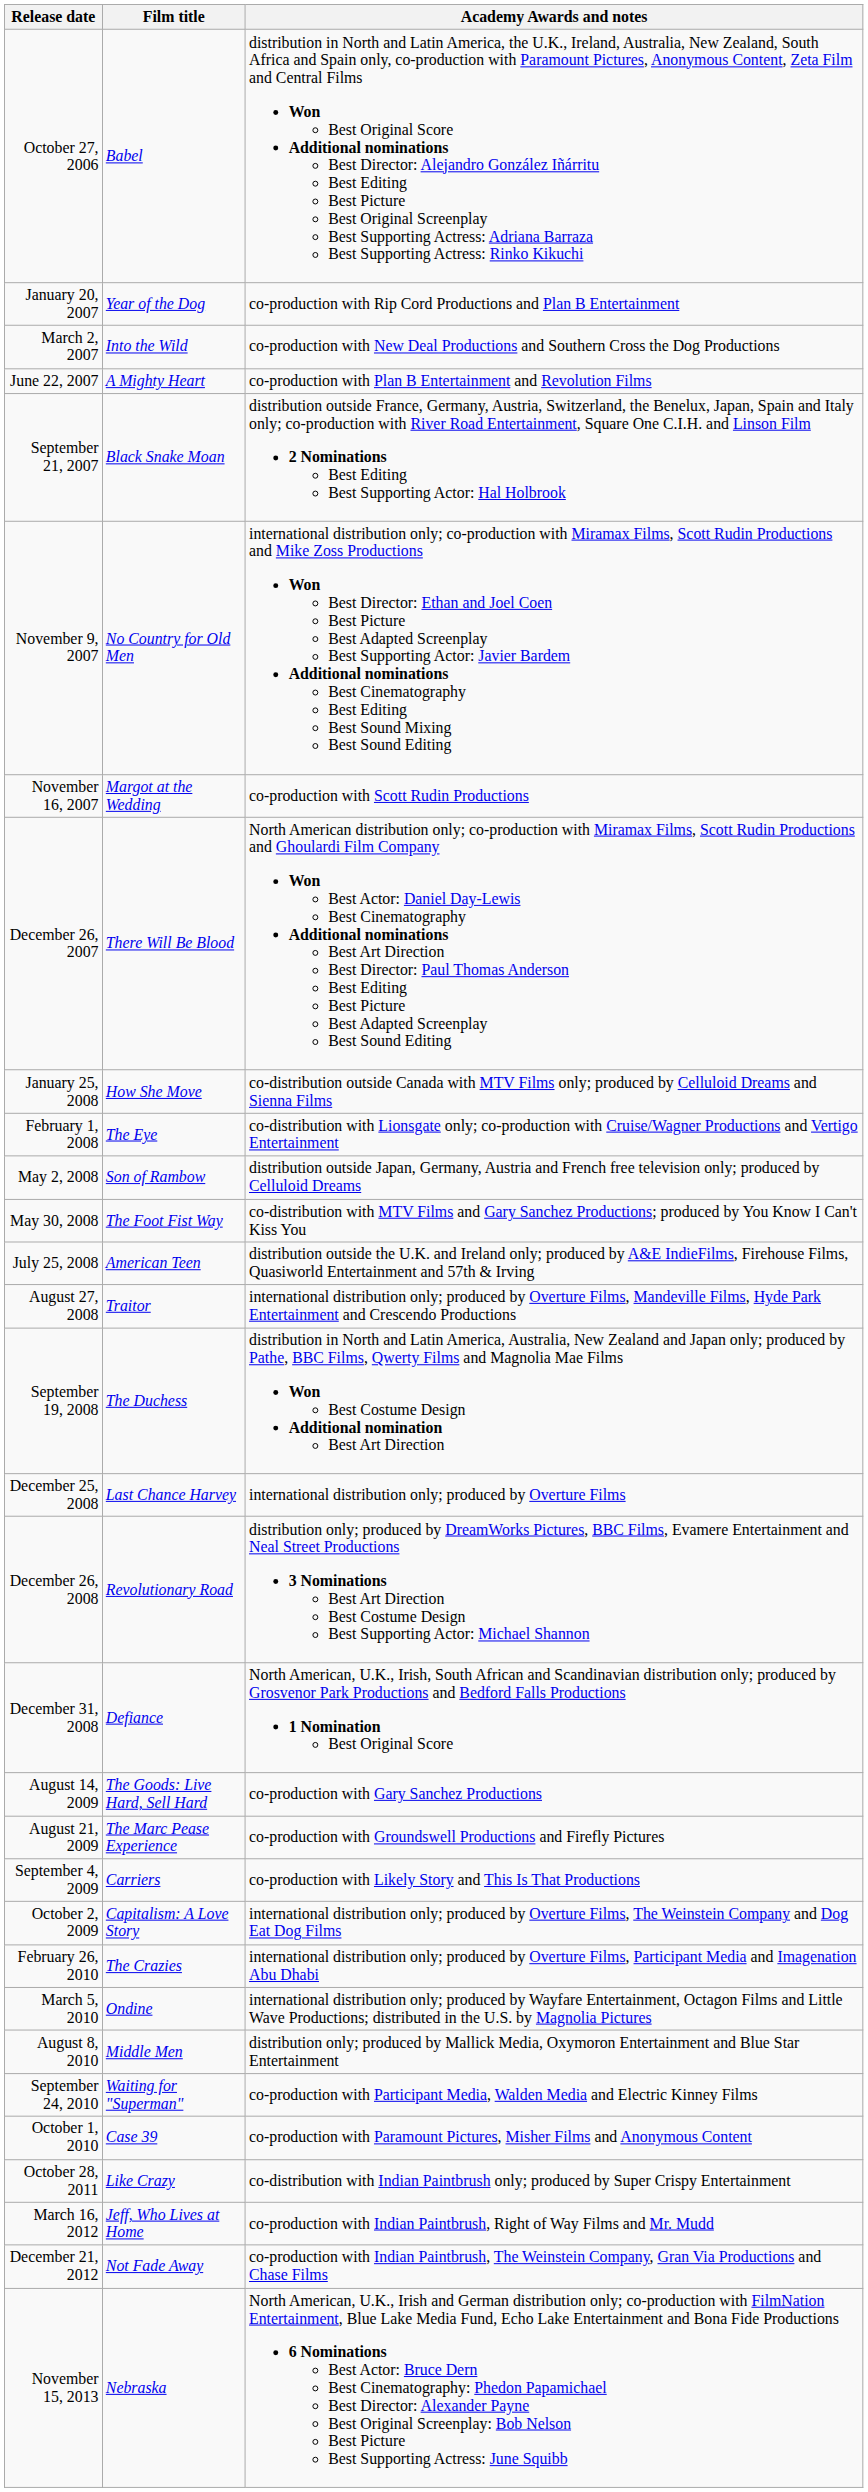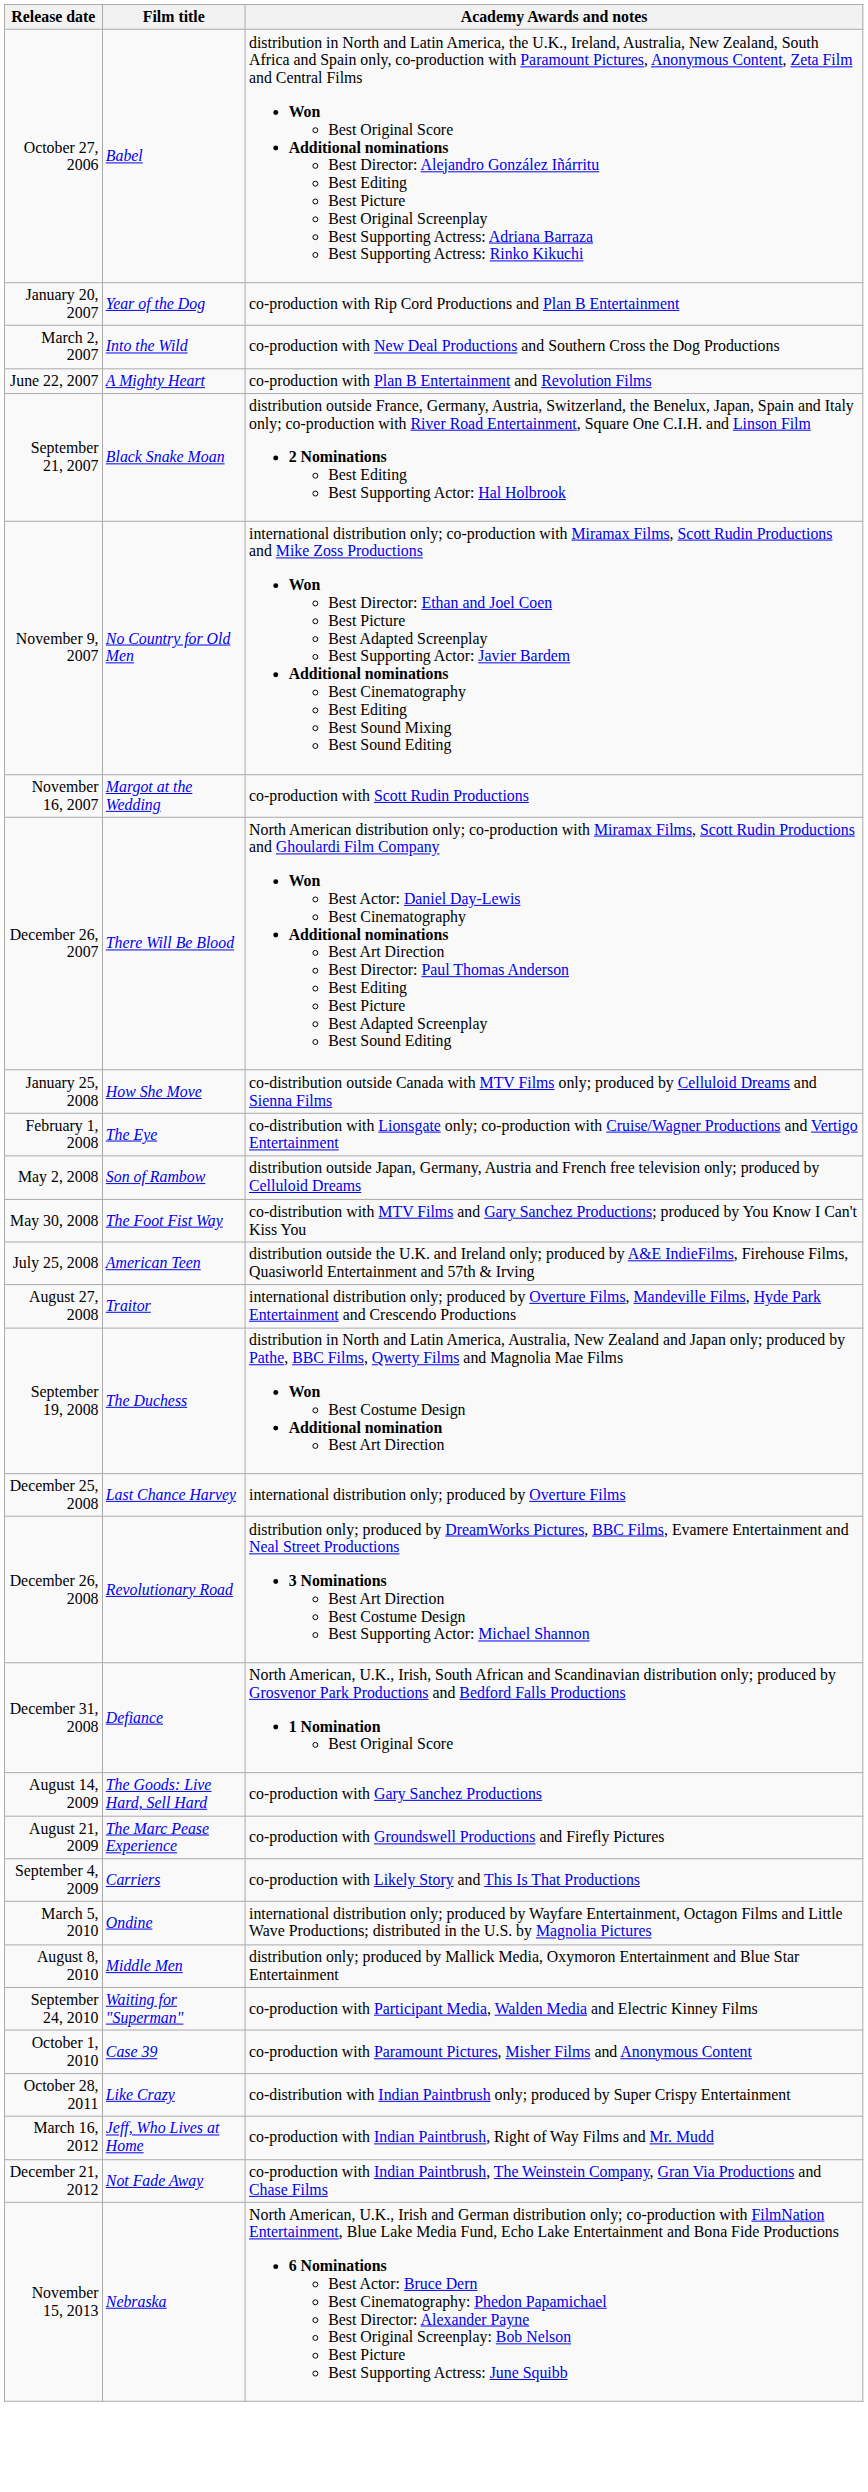 <table class="wikitable">
 <tr>
 <th>Release date</th>
 <th>Film title</th>
 <th>Academy Awards and notes</th>
 </tr>
 <tr>
 <td align="right">October 27, 2006</td>
 <td><em><a href='#'>Babel</a></em></td>
 <td>distribution in North and Latin America, the U.K., Ireland, Australia, New Zealand, South Africa and Spain only, co-production with <a href='#'>Paramount Pictures</a>, <a href='#'>Anonymous Content</a>, <a href='#'>Zeta Film</a> and Central Films<br><ul><li><strong>Won</strong><ul><li>Best Original Score</li></ul></li><li><strong>Additional nominations</strong><ul><li>Best Director: <a href='#'>Alejandro González Iñárritu</a></li><li>Best Editing</li><li>Best Picture</li><li>Best Original Screenplay</li><li>Best Supporting Actress: <a href='#'>Adriana Barraza</a></li><li>Best Supporting Actress: <a href='#'>Rinko Kikuchi</a></li></ul></li></ul></td>
 </tr>
 <tr>
 <td align="right">January 20, 2007</td>
 <td><em><a href='#'>Year of the Dog</a></em></td>
 <td>co-production with Rip Cord Productions and <a href='#'>Plan B Entertainment</a></td>
 </tr>
 <tr>
 <td align="right">March 2, 2007</td>
 <td><em><a href='#'>Into the Wild</a></em></td>
 <td>co-production with <a href='#'>New Deal Productions</a> and Southern Cross the Dog Productions</td>
 </tr>
 <tr>
 <td align="right">June 22, 2007</td>
 <td><em><a href='#'>A Mighty Heart</a></em></td>
 <td>co-production with <a href='#'>Plan B Entertainment</a> and <a href='#'>Revolution Films</a></td>
 </tr>
 <tr>
 <td align="right">September 21, 2007</td>
 <td><em><a href='#'>Black Snake Moan</a></em></td>
 <td>distribution outside France, Germany, Austria, Switzerland, the Benelux, Japan, Spain and Italy only; co-production with <a href='#'>River Road Entertainment</a>, Square One C.I.H. and <a href='#'>Linson Film</a><br><ul><li><strong>2 Nominations</strong><ul><li>Best Editing</li><li>Best Supporting Actor: <a href='#'>Hal Holbrook</a></li></ul></li></ul></td>
 </tr>
 <tr>
 <td align="right">November 9, 2007</td>
 <td><em><a href='#'>No Country for Old Men</a></em></td>
 <td>international distribution only; co-production with <a href='#'>Miramax Films</a>, <a href='#'>Scott Rudin Productions</a> and <a href='#'>Mike Zoss Productions</a><br><ul><li><strong>Won</strong><ul><li>Best Director: <a href='#'>Ethan and Joel Coen</a></li><li>Best Picture</li><li>Best Adapted Screenplay</li><li>Best Supporting Actor: <a href='#'>Javier Bardem</a></li></ul></li><li><strong>Additional nominations</strong><ul><li>Best Cinematography</li><li>Best Editing</li><li>Best Sound Mixing</li><li>Best Sound Editing</li></ul></li></ul></td>
 </tr>
 <tr>
 <td align="right">November 16, 2007</td>
 <td><em><a href='#'>Margot at the Wedding</a></em></td>
 <td>co-production with <a href='#'>Scott Rudin Productions</a></td>
 </tr>
 <tr>
 <td align="right">December 26, 2007</td>
 <td><em><a href='#'>There Will Be Blood</a></em></td>
 <td>North American distribution only; co-production with <a href='#'>Miramax Films</a>, <a href='#'>Scott Rudin Productions</a> and <a href='#'>Ghoulardi Film Company</a><br><ul><li><strong>Won</strong><ul><li>Best Actor: <a href='#'>Daniel Day-Lewis</a></li><li>Best Cinematography</li></ul></li><li><strong>Additional nominations</strong><ul><li>Best Art Direction</li><li>Best Director: <a href='#'>Paul Thomas Anderson</a></li><li>Best Editing</li><li>Best Picture</li><li>Best Adapted Screenplay</li><li>Best Sound Editing</li></ul></li></ul></td>
 </tr>
 <tr>
 <td align="right">January 25, 2008</td>
 <td><em><a href='#'>How She Move</a></em></td>
 <td>co-distribution outside Canada with <a href='#'>MTV Films</a> only; produced by <a href='#'>Celluloid Dreams</a> and <a href='#'>Sienna Films</a></td>
 </tr>
 <tr>
 <td align="right">February 1, 2008</td>
 <td><em><a href='#'>The Eye</a></em></td>
 <td>co-distribution with <a href='#'>Lionsgate</a> only; co-production with <a href='#'>Cruise/Wagner Productions</a> and <a href='#'>Vertigo Entertainment</a></td>
 </tr>
 <tr>
 <td align="right">May 2, 2008</td>
 <td><em><a href='#'>Son of Rambow</a></em></td>
 <td>distribution outside Japan, Germany, Austria and French free television only; produced by <a href='#'>Celluloid Dreams</a></td>
 </tr>
 <tr>
 <td align="right">May 30, 2008</td>
 <td><em><a href='#'>The Foot Fist Way</a></em></td>
 <td>co-distribution with <a href='#'>MTV Films</a> and <a href='#'>Gary Sanchez Productions</a>; produced by You Know I Can't Kiss You</td>
 </tr>
 <tr>
 <td align="right">July 25, 2008</td>
 <td><em><a href='#'>American Teen</a></em></td>
 <td>distribution outside the U.K. and Ireland only; produced by <a href='#'>A&E IndieFilms</a>, Firehouse Films, Quasiworld Entertainment and 57th & Irving</td>
 </tr>
 <tr>
 <td align="right">August 27, 2008</td>
 <td><em><a href='#'>Traitor</a></em></td>
 <td>international distribution only; produced by <a href='#'>Overture Films</a>, <a href='#'>Mandeville Films</a>, <a href='#'>Hyde Park Entertainment</a> and Crescendo Productions</td>
 </tr>
 <tr>
 <td align="right">September 19, 2008</td>
 <td><em><a href='#'>The Duchess</a></em></td>
 <td>distribution in North and Latin America, Australia, New Zealand and Japan only; produced by <a href='#'>Pathe</a>, <a href='#'>BBC Films</a>, <a href='#'>Qwerty Films</a> and Magnolia Mae Films<br><ul><li><strong>Won</strong><ul><li>Best Costume Design</li></ul></li><li><strong>Additional nomination</strong><ul><li>Best Art Direction</li></ul></li></ul></td>
 </tr>
 <tr>
 <td align="right">December 25, 2008</td>
 <td><em><a href='#'>Last Chance Harvey</a></em></td>
 <td>international distribution only; produced by <a href='#'>Overture Films</a></td>
 </tr>
 <tr>
 <td align="right">December 26, 2008</td>
 <td><em><a href='#'>Revolutionary Road</a></em></td>
 <td>distribution only; produced by <a href='#'>DreamWorks Pictures</a>, <a href='#'>BBC Films</a>, Evamere Entertainment and <a href='#'>Neal Street Productions</a><br><ul><li><strong>3 Nominations</strong><ul><li>Best Art Direction</li><li>Best Costume Design</li><li>Best Supporting Actor: <a href='#'>Michael Shannon</a></li></ul></li></ul></td>
 </tr>
 <tr>
 <td align="right">December 31, 2008</td>
 <td><em><a href='#'>Defiance</a></em></td>
 <td>North American, U.K., Irish, South African and Scandinavian distribution only; produced by <a href='#'>Grosvenor Park Productions</a> and <a href='#'>Bedford Falls Productions</a><br><ul><li><strong>1 Nomination</strong><ul><li>Best Original Score</li></ul></li></ul></td>
 </tr>
 <tr>
 <td align="right">August 14, 2009</td>
 <td><em><a href='#'>The Goods: Live Hard, Sell Hard</a></em></td>
 <td>co-production with <a href='#'>Gary Sanchez Productions</a></td>
 </tr>
 <tr>
 <td align="right">August 21, 2009</td>
 <td><em><a href='#'>The Marc Pease Experience</a></em></td>
 <td>co-production with <a href='#'>Groundswell Productions</a> and Firefly Pictures</td>
 </tr>
 <tr>
 <td align="right">September 4, 2009</td>
 <td><em><a href='#'>Carriers</a></em></td>
 <td>co-production with <a href='#'>Likely Story</a> and <a href='#'>This Is That Productions</a></td>
 </tr>
 <tr>
-<td align="right">October 2, 2009</td>
-<td><em><a href='#'>Capitalism: A Love Story</a></em></td>
-<td>international distribution only; produced by <a href='#'>Overture Films</a>, <a href='#'>The Weinstein Company</a> and <a href='#'>Dog Eat Dog Films</a></td>
-</tr>
-<tr>
-<td align="right">February 26, 2010</td>
-<td><em><a href='#'>The Crazies</a></em></td>
-<td>international distribution only; produced by <a href='#'>Overture Films</a>, <a href='#'>Participant Media</a> and <a href='#'>Imagenation Abu Dhabi</a></td>
-</tr>
-<tr>
 <td align="right">March 5, 2010</td>
 <td><em><a href='#'>Ondine</a></em></td>
 <td>international distribution only; produced by Wayfare Entertainment, Octagon Films and Little Wave Productions; distributed in the U.S. by <a href='#'>Magnolia Pictures</a></td>
 </tr>
 <tr>
 <td align="right">August 8, 2010</td>
 <td><em><a href='#'>Middle Men</a></em></td>
 <td>distribution only; produced by Mallick Media, Oxymoron Entertainment and Blue Star Entertainment</td>
 </tr>
 <tr>
 <td align="right">September 24, 2010</td>
 <td><em><a href='#'>Waiting for "Superman"</a></em></td>
 <td>co-production with <a href='#'>Participant Media</a>, <a href='#'>Walden Media</a> and Electric Kinney Films</td>
 </tr>
 <tr>
 <td align="right">October 1, 2010</td>
 <td><em><a href='#'>Case 39</a></em></td>
 <td>co-production with <a href='#'>Paramount Pictures</a>, <a href='#'>Misher Films</a> and <a href='#'>Anonymous Content</a></td>
 </tr>
 <tr>
 <td align="right">October 28, 2011</td>
 <td><em><a href='#'>Like Crazy</a></em></td>
 <td>co-distribution with <a href='#'>Indian Paintbrush</a> only; produced by Super Crispy Entertainment</td>
 </tr>
 <tr>
 <td align="right">March 16, 2012</td>
 <td><em><a href='#'>Jeff, Who Lives at Home</a></em></td>
 <td>co-production with <a href='#'>Indian Paintbrush</a>, Right of Way Films and <a href='#'>Mr. Mudd</a></td>
 </tr>
 <tr>
 <td align="right">December 21, 2012</td>
 <td><em><a href='#'>Not Fade Away</a></em></td>
 <td>co-production with <a href='#'>Indian Paintbrush</a>, <a href='#'>The Weinstein Company</a>, <a href='#'>Gran Via Productions</a> and <a href='#'>Chase Films</a></td>
 </tr>
 <tr>
 <td align="right">November 15, 2013</td>
 <td><em><a href='#'>Nebraska</a></em></td>
 <td>North American, U.K., Irish and German distribution only; co-production with <a href='#'>FilmNation Entertainment</a>, Blue Lake Media Fund, Echo Lake Entertainment and Bona Fide Productions<br><ul><li><strong>6 Nominations</strong><ul><li>Best Actor: <a href='#'>Bruce Dern</a></li><li>Best Cinematography: <a href='#'>Phedon Papamichael</a></li><li>Best Director: <a href='#'>Alexander Payne</a></li><li>Best Original Screenplay: <a href='#'>Bob Nelson</a></li><li>Best Picture</li><li>Best Supporting Actress: <a href='#'>June Squibb</a></li></ul></li></ul></td>
 </tr>
 </table>
